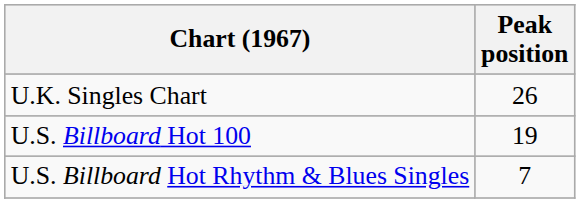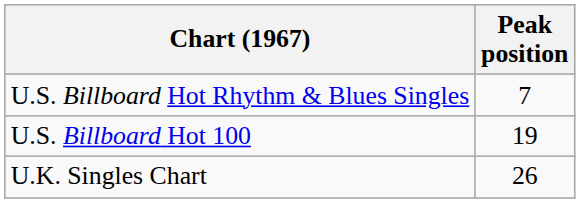 <table class="wikitable sortable">
 <tr>
 <th>Chart (1967)</th>
 <th>Peak<br>position</th>
 </tr>
 <tr>
-<td align="left">U.K. Singles Chart</td>
-<td align="center">26</td>
+<td>U.S. <em>Billboard</em> <a href='#'>Hot Rhythm & Blues Singles</a></td>
+<td align="center">7</td>
 </tr>
 <tr>
 <td>U.S. <a href='#'><em>Billboard</em> Hot 100</a></td>
 <td align="center">19</td>
 </tr>
 <tr>
-<td>U.S. <em>Billboard</em> <a href='#'>Hot Rhythm & Blues Singles</a></td>
-<td align="center">7</td>
+<td align="left">U.K. Singles Chart</td>
+<td align="center">26</td>
 </tr>
 </table>
